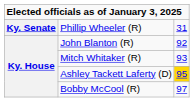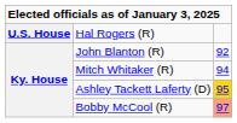 <table class=wikitable>
 <tr>
 <td colspan="3"><strong>Elected officials as of January 3, 2025</strong></td>
 </tr>
 <tr>
-<th scope=row><a href='#'>Ky. Senate</a></th>
-<td><a href='#'>Phillip Wheeler</a> (R)</td>
-<td><a href='#'>31</a></td>
+<th scope=row><a href='#'>U.S. House</a></th>
+<td><a href='#'>Hal Rogers</a> (R)</td>
+<td></td>
 </tr>
 <tr>
 <th rowspan=4><a href='#'>Ky. House</a></th>
 <td><a href='#'>John Blanton</a> (R)</td>
 <td><a href='#'>92</a></td>
 </tr>
 <tr>
 <td><a href='#'>Mitch Whitaker</a> (R)</td>
-<td><a href='#'>93</a></td>
+<td><a href='#'>94</a></td>
 </tr>
 <tr>
 <td><a href='#'>Ashley Tackett Laferty</a> (D)</td>
 <td style="background: gold;"><a href='#'>95</a></td>
 </tr>
 <tr>
 <td><a href='#'>Bobby McCool</a> (R)</td>
-<td><a href='#'>97</a></td>
+<td style="background: lightsalmon;"><a href='#'>97</a></td>
 </tr>
 </table>
